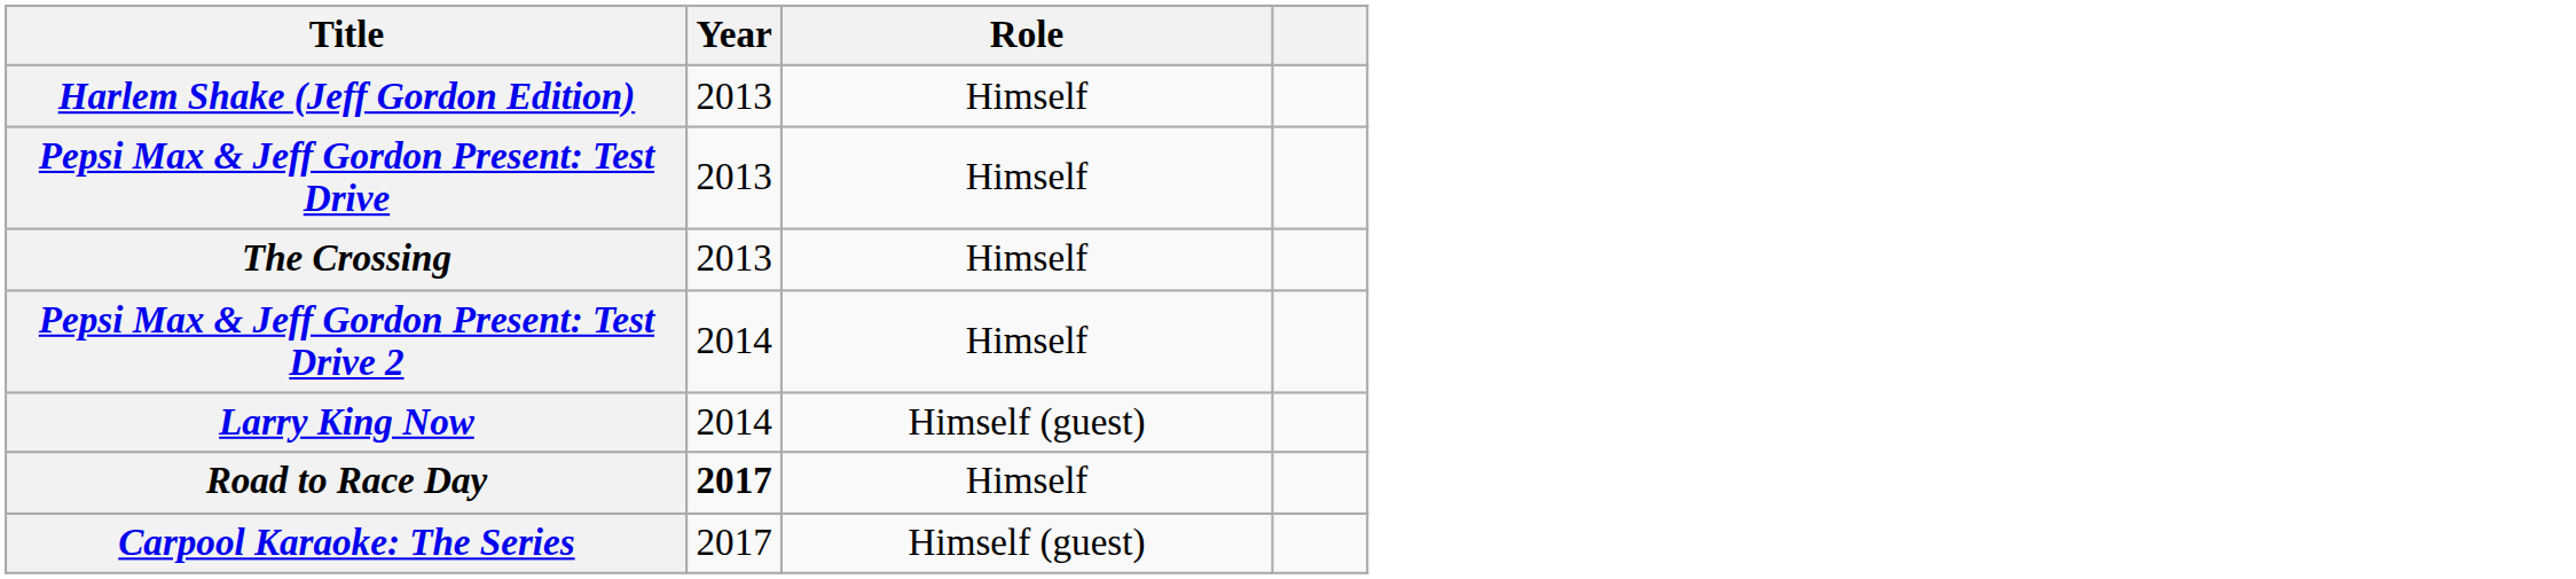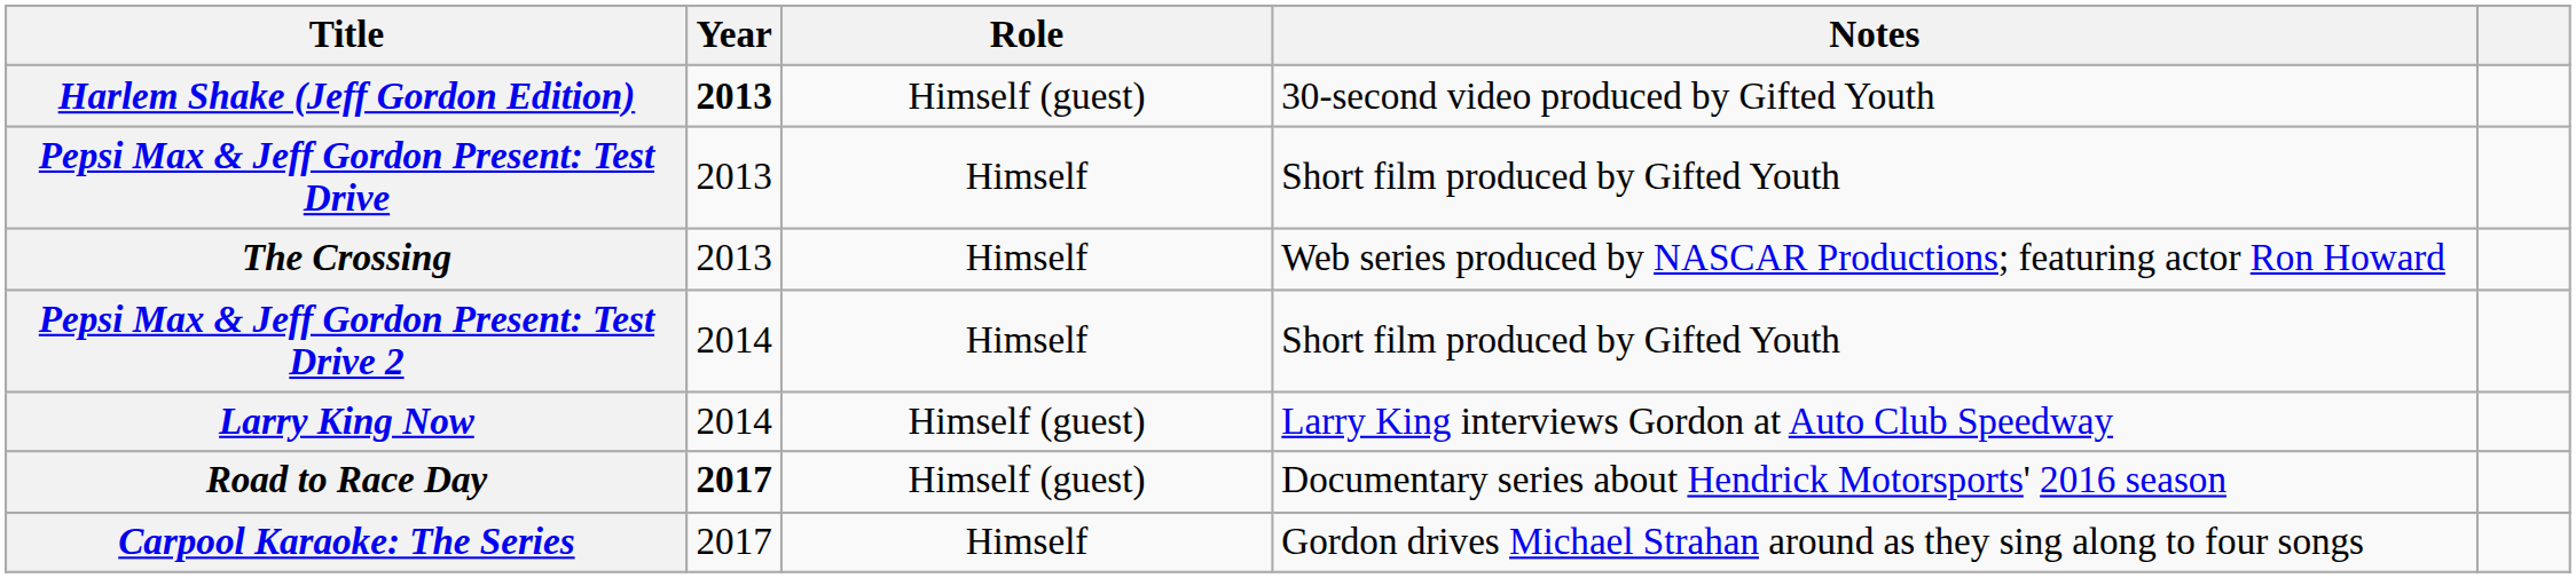 <table class="wikitable sortable plainrowheaders" style="text-align:center;">
 <tr>
 <th scope="col" style="width:280px;">Title</th>
 <th scope="col" style="width:5px;">Year</th>
 <th scope="col" style="width:200px;">Role</th>
+<th scope="col" style="width:500px;" class="unsortable">Notes</th>
 <th scope="col" style="width: 2em;" class="unsortable"></th>
 </tr>
 <tr>
 <th scope=row><em><a href='#'>Harlem Shake (Jeff Gordon Edition)</a></em></th>
-<td>2013</td>
-<td>Himself</td>
+<td><strong>2013</strong></td>
+<td>Himself (guest)</td>
+<td style="text-align:left;">30-second video produced by Gifted Youth</td>
 <td></td>
 </tr>
 <tr>
 <th scope=row><em><a href='#'>Pepsi Max & Jeff Gordon Present: Test Drive</a></em></th>
 <td>2013</td>
 <td>Himself</td>
+<td style="text-align:left;">Short film produced by Gifted Youth</td>
 <td></td>
 </tr>
 <tr>
 <th scope=row><em>The Crossing</em></th>
 <td>2013</td>
 <td>Himself</td>
+<td style="text-align:left;">Web series produced by <a href='#'>NASCAR Productions</a>; featuring actor <a href='#'>Ron Howard</a></td>
 <td></td>
 </tr>
 <tr>
 <th scope=row><em><a href='#'>Pepsi Max & Jeff Gordon Present: Test Drive 2</a></em></th>
 <td>2014</td>
 <td>Himself</td>
+<td style="text-align:left;">Short film produced by Gifted Youth</td>
 <td></td>
 </tr>
 <tr>
 <th scope=row><em><a href='#'>Larry King Now</a></em></th>
 <td>2014</td>
 <td>Himself (guest)</td>
+<td style="text-align:left;"><a href='#'>Larry King</a> interviews Gordon at <a href='#'>Auto Club Speedway</a></td>
 <td></td>
 </tr>
 <tr>
 <th scope=row><em>Road to Race Day</em></th>
 <td><strong>2017</strong></td>
-<td>Himself</td>
+<td>Himself (guest)</td>
+<td style="text-align:left;">Documentary series about <a href='#'>Hendrick Motorsports</a>' <a href='#'>2016 season</a></td>
 <td></td>
 </tr>
 <tr>
 <th scope=row><em><a href='#'>Carpool Karaoke: The Series</a></em></th>
 <td>2017</td>
-<td>Himself (guest)</td>
+<td>Himself</td>
+<td style="text-align:left;">Gordon drives <a href='#'>Michael Strahan</a> around as they sing along to four songs</td>
 <td></td>
 </tr>
 </table>
